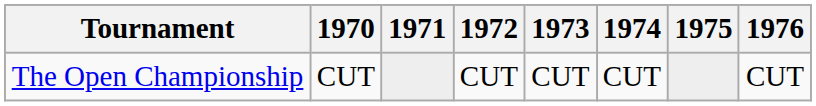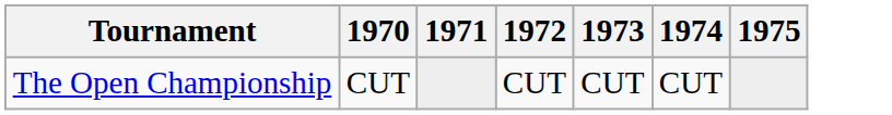 <table class="wikitable" style="font-size:95%;text-align:center;">
 <tr>
 <th>Tournament</th>
 <th>1970</th>
 <th>1971</th>
 <th>1972</th>
 <th>1973</th>
 <th>1974</th>
 <th>1975</th>
-<th>1976</th>
 </tr>
 <tr>
 <td align=left><a href='#'>The Open Championship</a></td>
 <td>CUT</td>
 <td style="background:#eeeeee;"></td>
 <td>CUT</td>
 <td>CUT</td>
 <td>CUT</td>
 <td style="background:#eeeeee;"></td>
-<td>CUT</td>
 </tr>
 </table>
